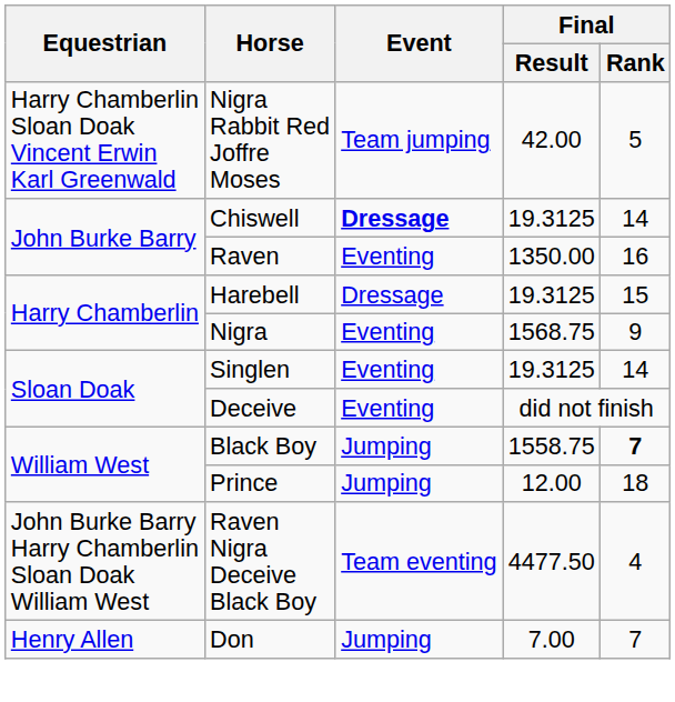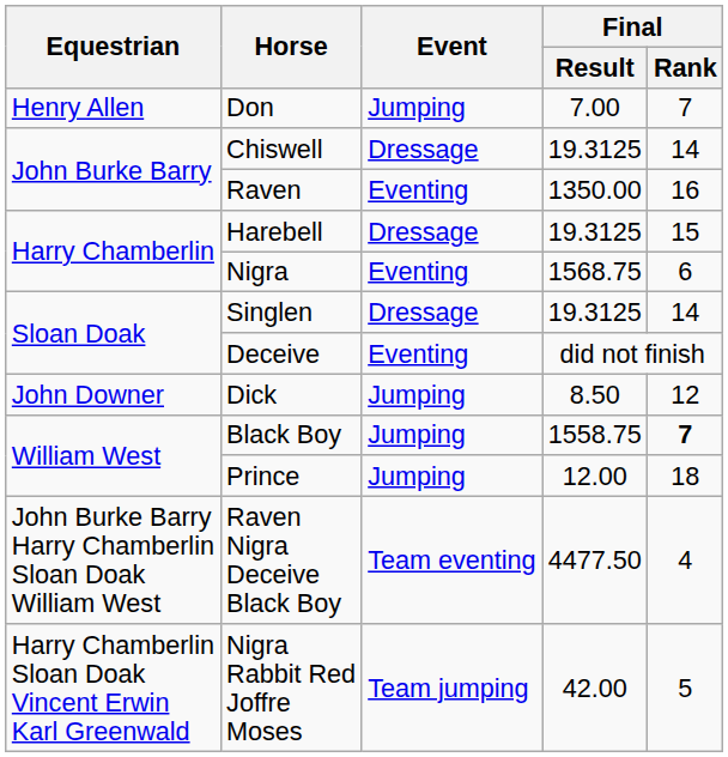 <table class=wikitable style="font-size:90%">
 <tr>
 <th rowspan=2>Equestrian</th>
 <th rowspan=2>Horse</th>
 <th rowspan=2>Event</th>
 <th colspan=2>Final</th>
 </tr>
 <tr>
 <th>Result</th>
 <th>Rank</th>
 </tr>
 <tr>
-<td>Harry Chamberlin<br>Sloan Doak<br><a href='#'>Vincent Erwin</a><br><a href='#'>Karl Greenwald</a></td>
-<td>Nigra<br>Rabbit Red<br>Joffre<br>Moses</td>
-<td><a href='#'>Team jumping</a></td>
-<td align=center>42.00</td>
-<td align=center>5</td>
+<td><a href='#'>Henry Allen</a></td>
+<td>Don</td>
+<td><a href='#'>Jumping</a></td>
+<td align=center>7.00</td>
+<td align=center>7</td>
 </tr>
 <tr>
 <td rowspan=2><a href='#'>John Burke Barry</a></td>
 <td>Chiswell</td>
-<td><strong><a href='#'>Dressage</a></strong></td>
+<td><a href='#'>Dressage</a></td>
 <td align=center>19.3125</td>
 <td align=center>14</td>
 </tr>
 <tr>
 <td>Raven</td>
 <td><a href='#'>Eventing</a></td>
 <td align=center>1350.00</td>
 <td align=center>16</td>
 </tr>
 <tr>
 <td rowspan=2><a href='#'>Harry Chamberlin</a></td>
 <td>Harebell</td>
 <td><a href='#'>Dressage</a></td>
 <td align=center>19.3125</td>
 <td align=center>15</td>
 </tr>
 <tr>
 <td>Nigra</td>
 <td><a href='#'>Eventing</a></td>
 <td align=center>1568.75</td>
-<td align=center>9</td>
+<td align=center>6</td>
 </tr>
 <tr>
 <td rowspan=2><a href='#'>Sloan Doak</a></td>
 <td>Singlen</td>
-<td><a href='#'>Eventing</a></td>
+<td><a href='#'>Dressage</a></td>
 <td align=center>19.3125</td>
 <td align=center>14</td>
 </tr>
 <tr>
 <td>Deceive</td>
 <td><a href='#'>Eventing</a></td>
 <td align=center colspan=2>did not finish</td>
+</tr>
+<tr>
+<td><a href='#'>John Downer</a></td>
+<td>Dick</td>
+<td><a href='#'>Jumping</a></td>
+<td align=center>8.50</td>
+<td align=center>12</td>
 </tr>
 <tr>
 <td rowspan=2><a href='#'>William West</a></td>
 <td>Black Boy</td>
 <td><a href='#'>Jumping</a></td>
 <td align=center>1558.75</td>
 <td align=center><strong>7</strong></td>
 </tr>
 <tr>
 <td>Prince</td>
 <td><a href='#'>Jumping</a></td>
 <td align=center>12.00</td>
 <td align=center>18</td>
 </tr>
 <tr>
 <td>John Burke Barry<br>Harry Chamberlin<br>Sloan Doak<br>William West</td>
 <td>Raven<br>Nigra<br>Deceive<br>Black Boy</td>
 <td><a href='#'>Team eventing</a></td>
 <td align=center>4477.50</td>
 <td align=center>4</td>
 </tr>
 <tr>
-<td><a href='#'>Henry Allen</a></td>
-<td>Don</td>
-<td><a href='#'>Jumping</a></td>
-<td align=center>7.00</td>
-<td align=center>7</td>
+<td>Harry Chamberlin<br>Sloan Doak<br><a href='#'>Vincent Erwin</a><br><a href='#'>Karl Greenwald</a></td>
+<td>Nigra<br>Rabbit Red<br>Joffre<br>Moses</td>
+<td><a href='#'>Team jumping</a></td>
+<td align=center>42.00</td>
+<td align=center>5</td>
 </tr>
 </table>
